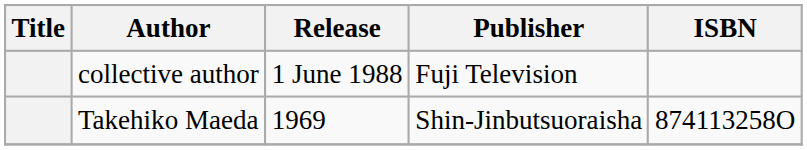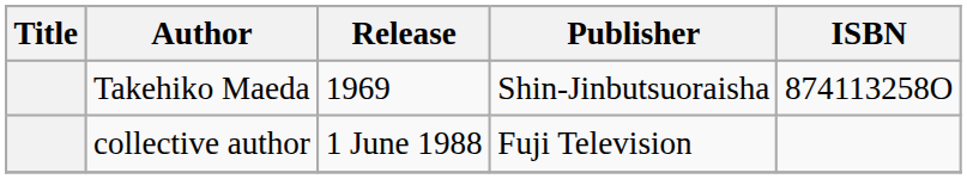 <table class=wikitable style="font-size:small">
 <tr>
 <th>Title</th>
 <th>Author</th>
 <th>Release</th>
 <th>Publisher</th>
 <th>ISBN</th>
 </tr>
 <tr>
 <th></th>
+<td>Takehiko Maeda</td>
+<td>1969</td>
+<td>Shin-Jinbutsuoraisha</td>
+<td>874113258O</td>
+</tr>
+<tr>
+<th></th>
 <td>collective author</td>
 <td>1 June 1988</td>
 <td>Fuji Television</td>
 <td></td>
 </tr>
 <tr>
-<th></th>
-<td>Takehiko Maeda</td>
-<td>1969</td>
-<td>Shin-Jinbutsuoraisha</td>
-<td>874113258O</td>
-</tr>
-<tr>
 </tr>
 </table>
